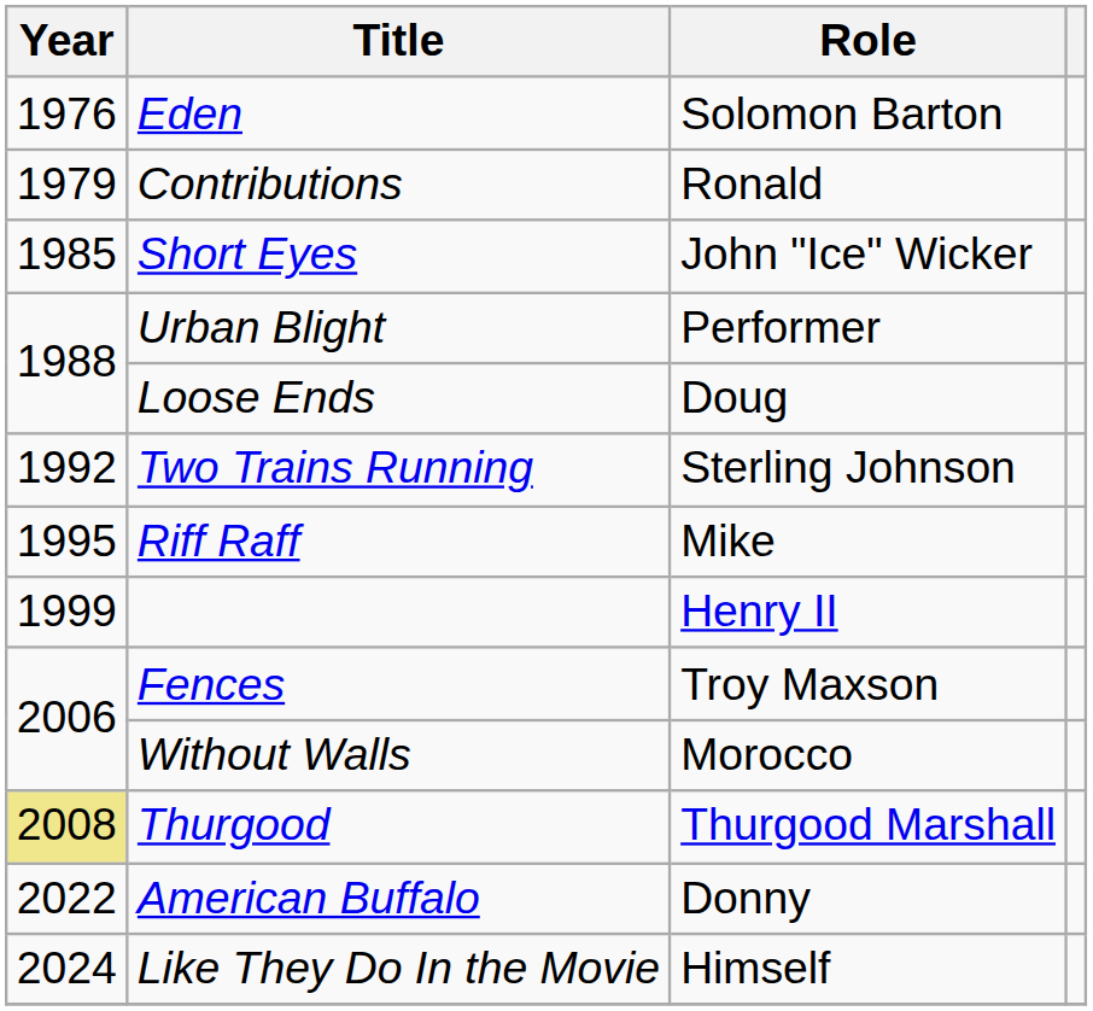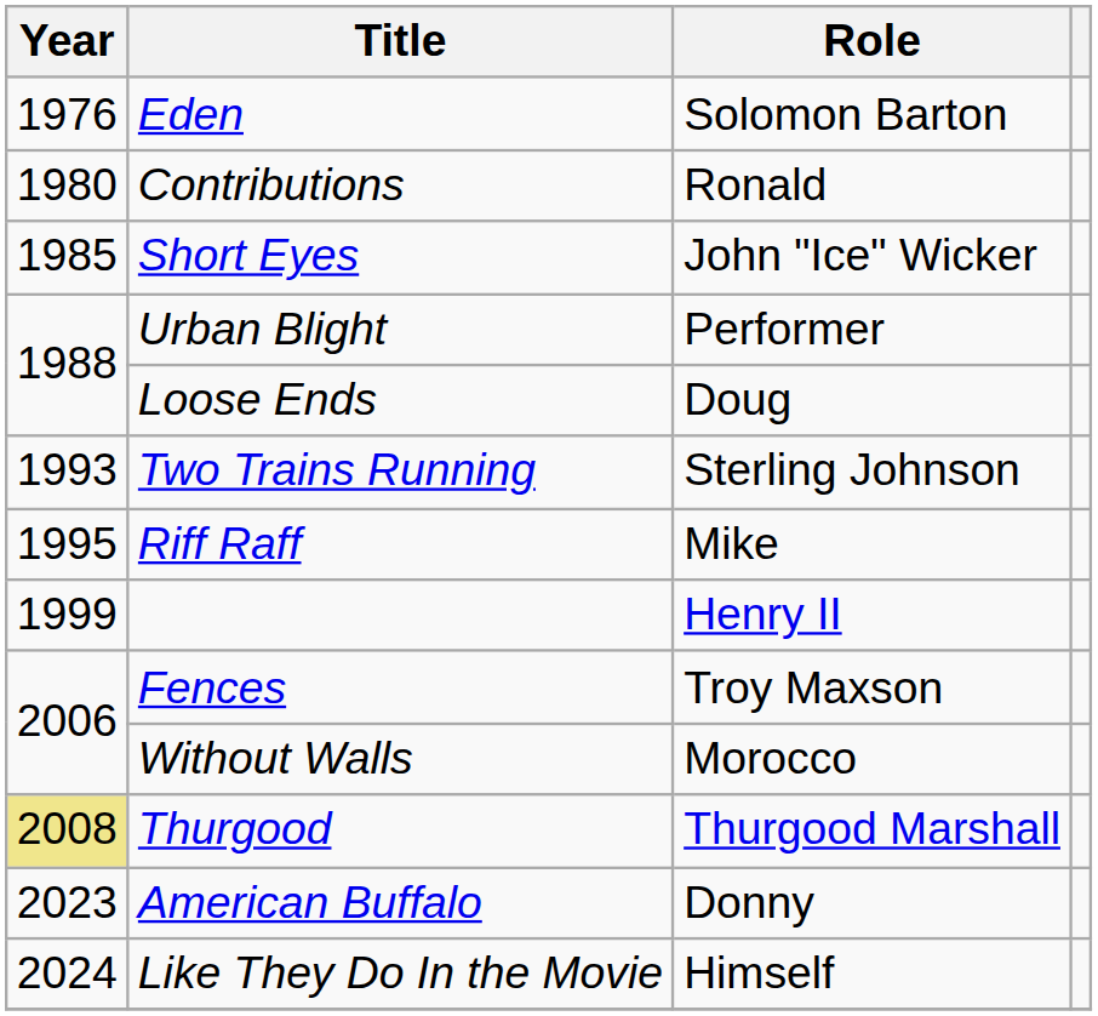 <table class="wikitable sortable plainrowheaders">
 <tr>
 <th scope="col">Year</th>
 <th scope="col">Title</th>
 <th scope="col">Role</th>
 <th scope="col" class="unsortable"></th>
 </tr>
 <tr>
 <td>1976</td>
 <td><em><a href='#'>Eden</a></em></td>
 <td>Solomon Barton</td>
 <td></td>
 </tr>
 <tr>
-<td>1979</td>
+<td>1980</td>
 <td><em>Contributions</em></td>
 <td>Ronald</td>
 <td></td>
 </tr>
 <tr>
 <td>1985</td>
 <td><em><a href='#'>Short Eyes</a></em></td>
 <td>John "Ice" Wicker</td>
 <td></td>
 </tr>
 <tr>
 <td rowspan="2">1988</td>
 <td><em>Urban Blight</em></td>
 <td>Performer</td>
 <td></td>
 </tr>
 <tr>
 <td><em>Loose Ends</em></td>
 <td>Doug</td>
 <td></td>
 </tr>
 <tr>
-<td>1992</td>
+<td>1993</td>
 <td><em><a href='#'>Two Trains Running</a></em></td>
 <td>Sterling Johnson</td>
 <td></td>
 </tr>
 <tr>
 <td>1995</td>
 <td><em><a href='#'>Riff Raff</a></em></td>
 <td>Mike</td>
 <td></td>
 </tr>
 <tr>
 <td>1999</td>
 <td><em></em></td>
 <td><a href='#'>Henry II</a></td>
 <td></td>
 </tr>
 <tr>
 <td rowspan="2">2006</td>
 <td><em><a href='#'>Fences</a></em></td>
 <td>Troy Maxson</td>
 <td></td>
 </tr>
 <tr>
 <td><em>Without Walls</em></td>
 <td>Morocco</td>
 <td></td>
 </tr>
 <tr>
 <td style="background: khaki;">2008</td>
 <td><em><a href='#'>Thurgood</a></em></td>
 <td><a href='#'>Thurgood Marshall</a></td>
 <td></td>
 </tr>
 <tr>
-<td>2022</td>
+<td>2023</td>
 <td><em><a href='#'>American Buffalo</a></em></td>
 <td>Donny</td>
 <td></td>
 </tr>
 <tr>
 <td>2024</td>
 <td><em>Like They Do In the Movie</em></td>
 <td>Himself</td>
 <td></td>
 </tr>
 <tr>
 </tr>
 </table>
